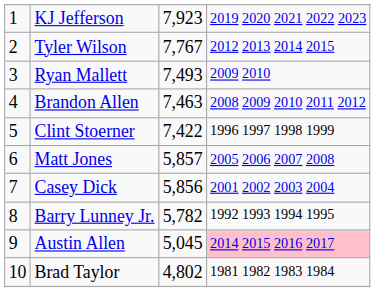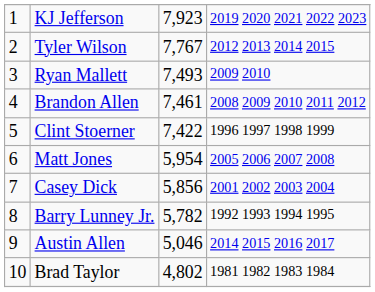 <table class="wikitable">
 <tr>
 </tr>
 <tr>
 <td>1</td>
 <td><a href='#'>KJ Jefferson</a></td>
 <td>7,923</td>
 <td style="font-size:80%;"><a href='#'>2019</a> <a href='#'>2020</a> <a href='#'>2021</a> <a href='#'>2022</a> <a href='#'>2023</a></td>
 </tr>
 <tr>
 <td>2</td>
 <td><a href='#'>Tyler Wilson</a></td>
 <td>7,767</td>
 <td style="font-size:80%;"><a href='#'>2012</a> <a href='#'>2013</a> <a href='#'>2014</a> <a href='#'>2015</a></td>
 </tr>
 <tr>
 <td>3</td>
 <td><a href='#'>Ryan Mallett</a></td>
 <td>7,493</td>
 <td style="font-size:80%;"><a href='#'>2009</a> <a href='#'>2010</a></td>
 </tr>
 <tr>
 <td>4</td>
 <td><a href='#'>Brandon Allen</a></td>
-<td>7,463</td>
+<td>7,461</td>
 <td style="font-size:80%;"><a href='#'>2008</a> <a href='#'>2009</a> <a href='#'>2010</a> <a href='#'>2011</a> <a href='#'>2012</a></td>
 </tr>
 <tr>
 <td>5</td>
 <td><a href='#'>Clint Stoerner</a></td>
 <td>7,422</td>
 <td style="font-size:80%;">1996 1997 1998 1999</td>
 </tr>
 <tr>
 <td>6</td>
 <td><a href='#'>Matt Jones</a></td>
-<td>5,857</td>
+<td>5,954</td>
 <td style="font-size:80%;"><a href='#'>2005</a> <a href='#'>2006</a> <a href='#'>2007</a> <a href='#'>2008</a></td>
 </tr>
 <tr>
 <td>7</td>
 <td><a href='#'>Casey Dick</a></td>
 <td>5,856</td>
 <td style="font-size:80%;"><a href='#'>2001</a> <a href='#'>2002</a> <a href='#'>2003</a> <a href='#'>2004</a></td>
 </tr>
 <tr>
 <td>8</td>
 <td><a href='#'>Barry Lunney Jr.</a></td>
 <td>5,782</td>
 <td style="font-size:80%;">1992 1993 1994 1995</td>
 </tr>
 <tr>
 <td>9</td>
 <td><a href='#'>Austin Allen</a></td>
-<td>5,045</td>
-<td style="background: pink; font-size:80%;"><a href='#'>2014</a> <a href='#'>2015</a> <a href='#'>2016</a> <a href='#'>2017</a></td>
+<td>5,046</td>
+<td style="font-size:80%;"><a href='#'>2014</a> <a href='#'>2015</a> <a href='#'>2016</a> <a href='#'>2017</a></td>
 </tr>
 <tr>
 <td>10</td>
 <td>Brad Taylor</td>
 <td>4,802</td>
 <td style="font-size:80%;">1981 1982 1983 1984</td>
 </tr>
 <tr>
 </tr>
 </table>
